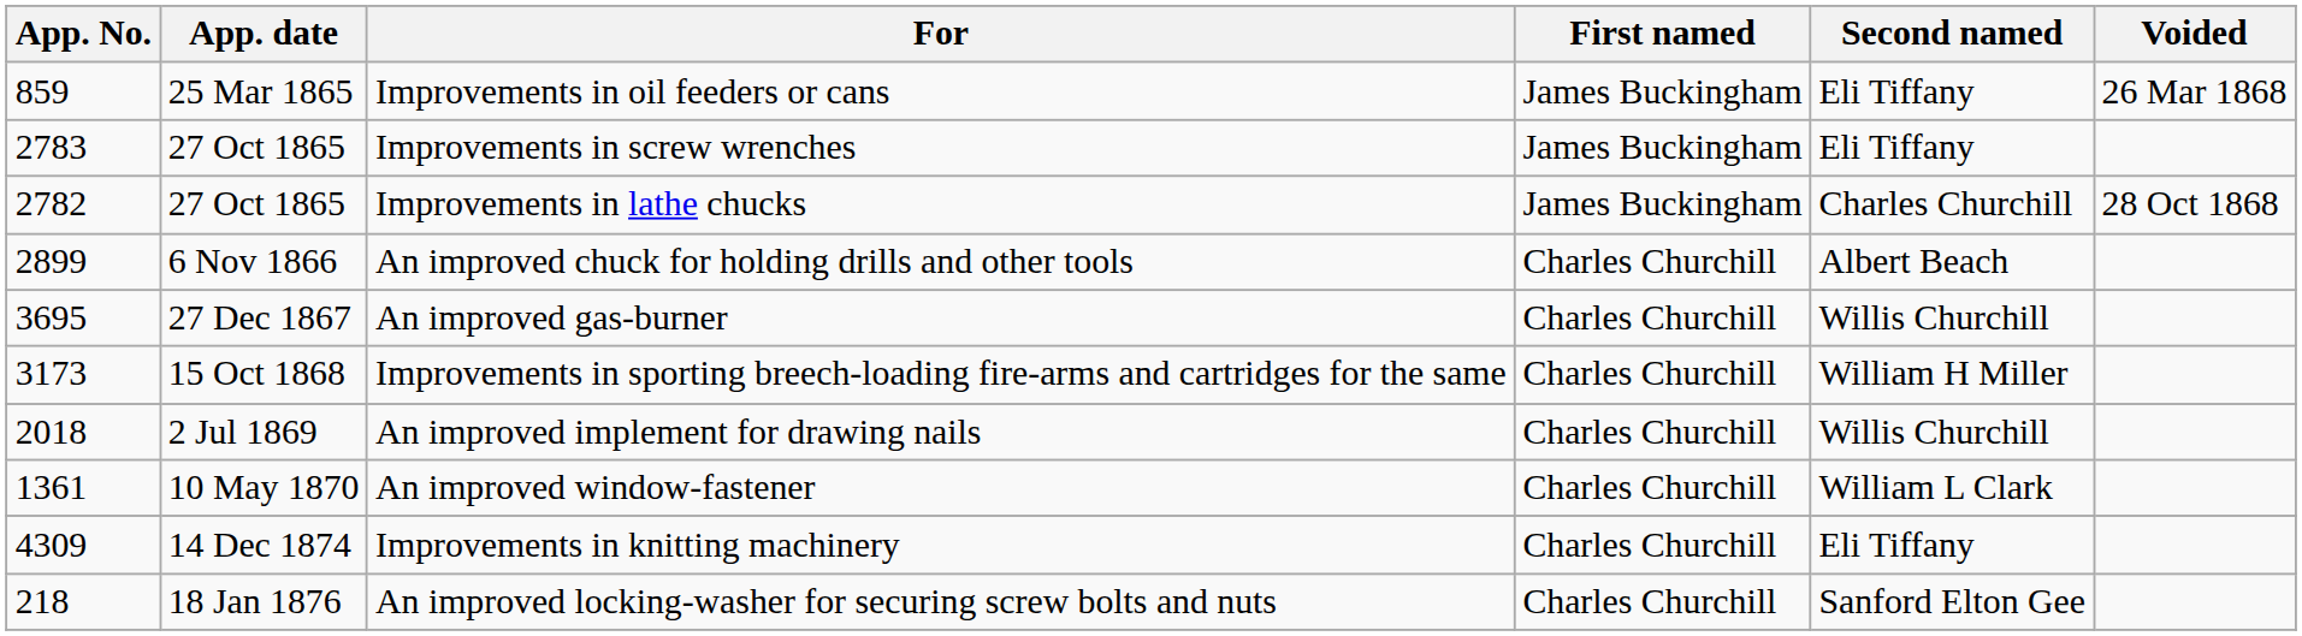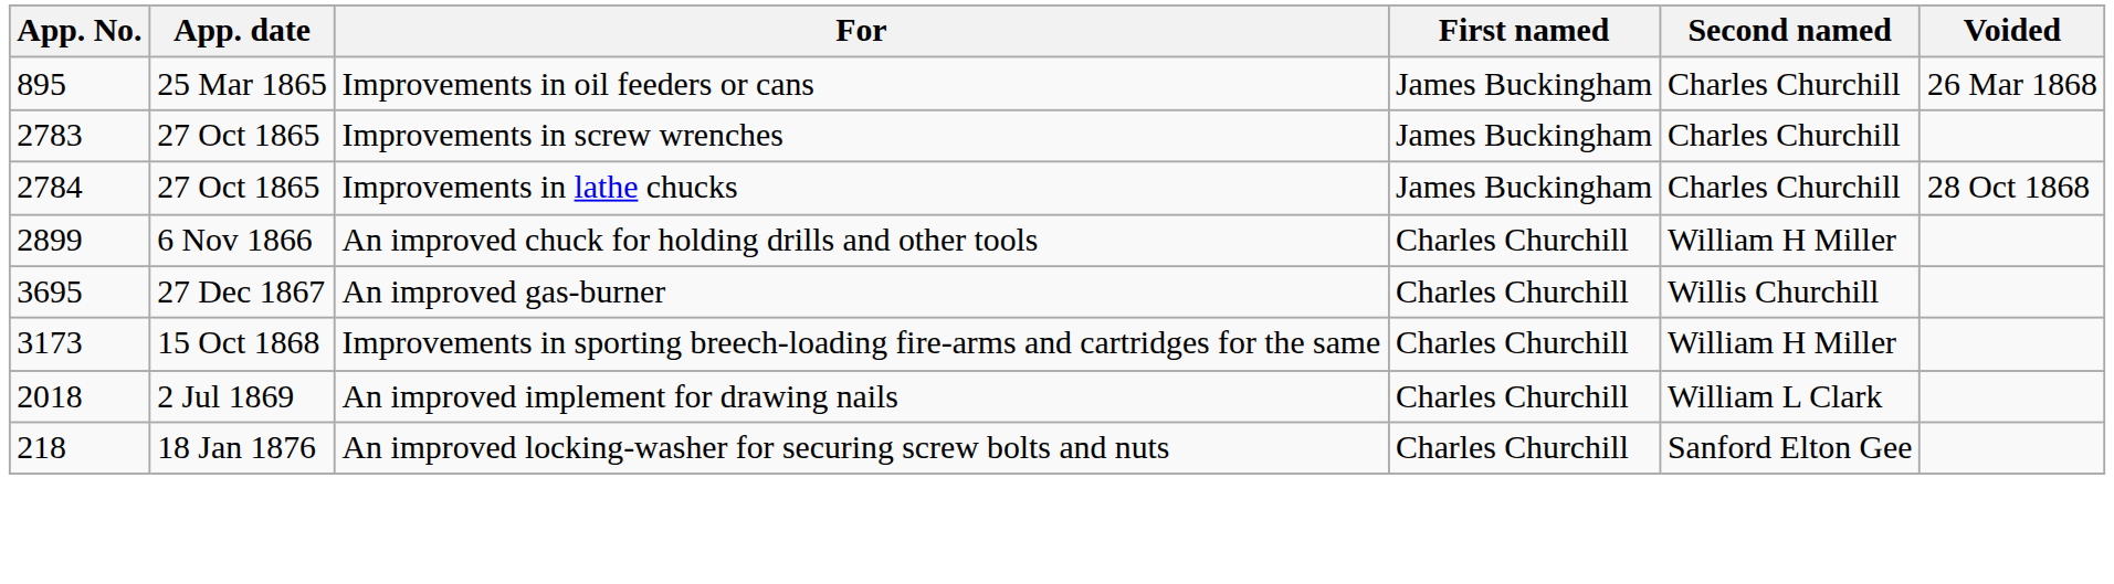 <table class="wikitable" style="margin: 1em auto 1em auto;">
 <tr>
 <th>App. No.</th>
 <th>App. date</th>
 <th>For</th>
 <th>First named</th>
 <th>Second named</th>
 <th>Voided</th>
 </tr>
 <tr>
-<td>859</td>
+<td>895</td>
 <td>25 Mar 1865</td>
 <td>Improvements in oil feeders or cans</td>
 <td>James Buckingham</td>
-<td>Eli Tiffany</td>
+<td>Charles Churchill</td>
 <td>26 Mar 1868</td>
 </tr>
 <tr>
 <td>2783</td>
 <td>27 Oct 1865</td>
 <td>Improvements in screw wrenches</td>
 <td>James Buckingham</td>
-<td>Eli Tiffany</td>
+<td>Charles Churchill</td>
 <td></td>
 </tr>
 <tr>
-<td>2782</td>
+<td>2784</td>
 <td>27 Oct 1865</td>
 <td>Improvements in <a href='#'>lathe</a> chucks</td>
 <td>James Buckingham</td>
 <td>Charles Churchill</td>
 <td>28 Oct 1868</td>
 </tr>
 <tr>
 <td>2899</td>
 <td>6 Nov 1866</td>
 <td>An improved chuck for holding drills and other tools</td>
 <td>Charles Churchill</td>
-<td>Albert Beach</td>
+<td>William H Miller</td>
 <td></td>
 </tr>
 <tr>
 <td>3695</td>
 <td>27 Dec 1867</td>
 <td>An improved gas-burner</td>
 <td>Charles Churchill</td>
 <td>Willis Churchill</td>
 <td></td>
 </tr>
 <tr>
 <td>3173</td>
 <td>15 Oct 1868</td>
 <td>Improvements in sporting breech-loading fire-arms and cartridges for the same</td>
 <td>Charles Churchill</td>
 <td>William H Miller</td>
 <td></td>
 </tr>
 <tr>
 <td>2018</td>
 <td>2 Jul 1869</td>
 <td>An improved implement for drawing nails</td>
 <td>Charles Churchill</td>
-<td>Willis Churchill</td>
-<td></td>
-</tr>
-<tr>
-<td>1361</td>
-<td>10 May 1870</td>
-<td>An improved window-fastener</td>
-<td>Charles Churchill</td>
 <td>William L Clark</td>
-<td></td>
-</tr>
-<tr>
-<td>4309</td>
-<td>14 Dec 1874</td>
-<td>Improvements in knitting machinery</td>
-<td>Charles Churchill</td>
-<td>Eli Tiffany</td>
 <td></td>
 </tr>
 <tr>
 <td>218</td>
 <td>18 Jan 1876</td>
 <td>An improved locking-washer for securing screw bolts and nuts</td>
 <td>Charles Churchill</td>
 <td>Sanford Elton Gee</td>
 <td></td>
 </tr>
 </table>
